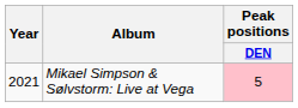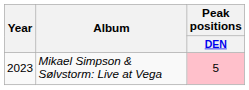 <table class="wikitable">
 <tr>
 <th align="center" rowspan="2" width="10">Year</th>
 <th align="center" rowspan="2" width="200">Album</th>
 <th align="center" colspan="1" width="20">Peak positions</th>
 </tr>
 <tr>
 <th scope="col" style="width:3em;font-size:90%;"><a href='#'>DEN</a><br></th>
 </tr>
 <tr>
-<td style="text-align:center;">2021</td>
+<td style="text-align:center;">2023</td>
 <td><em>Mikael Simpson & Sølvstorm: Live at Vega</em><br></td>
 <td style="background: pink; text-align:center;">5<br></td>
 </tr>
 </table>
